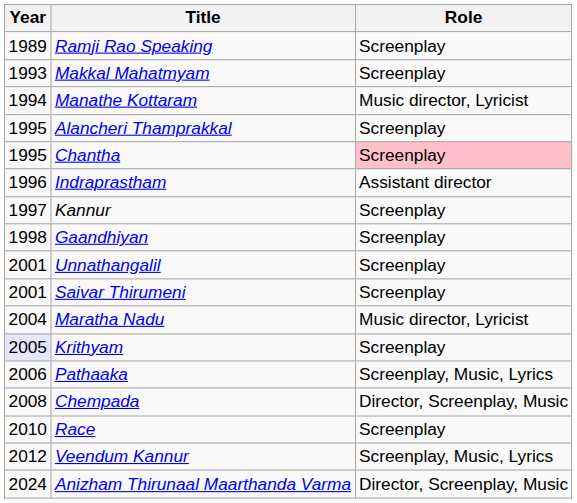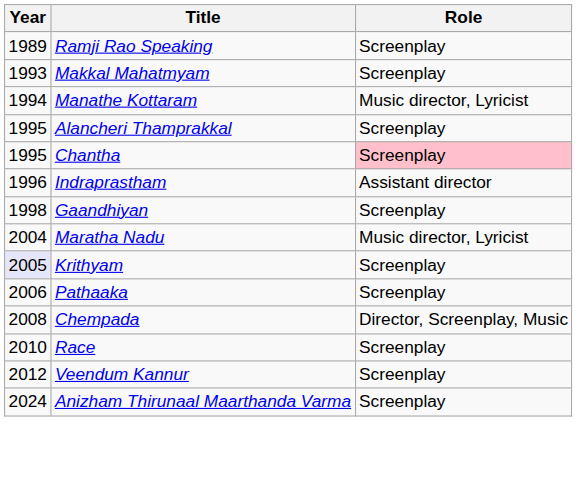 <table class="wikitable">
 <tr>
 <th>Year</th>
 <th>Title</th>
 <th>Role</th>
 </tr>
 <tr>
 <td>1989</td>
 <td><em> <a href='#'>Ramji Rao Speaking</a></em></td>
 <td>Screenplay</td>
 </tr>
 <tr>
 <td>1993</td>
 <td><em><a href='#'>Makkal Mahatmyam</a>  </em></td>
 <td>Screenplay</td>
 </tr>
 <tr>
 <td>1994</td>
 <td><em><a href='#'>Manathe Kottaram</a>  </em></td>
 <td>Music director, Lyricist</td>
 </tr>
 <tr>
 <td>1995</td>
 <td><em><a href='#'>Alancheri Thamprakkal</a></em></td>
 <td>Screenplay</td>
 </tr>
 <tr>
 <td>1995</td>
 <td><em><a href='#'>Chantha</a></em></td>
 <td style="background: pink;">Screenplay</td>
 </tr>
 <tr>
 <td>1996</td>
 <td><em><a href='#'>Indraprastham</a></em></td>
 <td>Assistant director</td>
 </tr>
 <tr>
-<td>1997</td>
-<td><em>Kannur</em></td>
-<td>Screenplay</td>
-</tr>
-<tr>
 <td>1998</td>
 <td><em><a href='#'>Gaandhiyan</a></em></td>
-<td>Screenplay</td>
-</tr>
-<tr>
-<td>2001</td>
-<td><em><a href='#'>Unnathangalil</a></em></td>
-<td>Screenplay</td>
-</tr>
-<tr>
-<td>2001</td>
-<td><em><a href='#'>Saivar Thirumeni</a></em></td>
 <td>Screenplay</td>
 </tr>
 <tr>
 <td>2004</td>
 <td><em><a href='#'>Maratha Nadu</a></em></td>
 <td>Music director, Lyricist</td>
 </tr>
 <tr>
 <td style="background: lavender;">2005</td>
 <td><em><a href='#'>Krithyam</a></em></td>
 <td>Screenplay</td>
 </tr>
 <tr>
 <td>2006</td>
 <td><em><a href='#'>Pathaaka</a></em></td>
-<td>Screenplay, Music, Lyrics</td>
+<td>Screenplay</td>
 </tr>
 <tr>
 <td>2008</td>
 <td><em><a href='#'>Chempada</a></em></td>
 <td>Director, Screenplay, Music</td>
 </tr>
 <tr>
 <td>2010</td>
 <td><em><a href='#'>Race</a></em></td>
 <td>Screenplay</td>
 </tr>
 <tr>
 <td>2012</td>
 <td><em><a href='#'>Veendum Kannur</a></em></td>
-<td>Screenplay, Music, Lyrics</td>
+<td>Screenplay</td>
 </tr>
 <tr>
 <td>2024</td>
 <td><em><a href='#'>Anizham Thirunaal Maarthanda Varma</a></em></td>
-<td>Director, Screenplay, Music</td>
+<td>Screenplay</td>
 </tr>
 </table>
